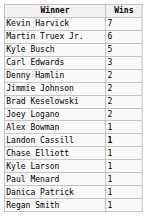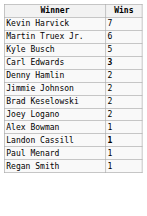 <table class="wikitable" style="font-size:95%">
 <tr>
 <th style="width:150px;">Winner</th>
 <th style="width:50px;">Wins</th>
 </tr>
 <tr>
 <td>Kevin Harvick</td>
 <td>7</td>
 </tr>
 <tr>
 <td>Martin Truex Jr.</td>
 <td>6</td>
 </tr>
 <tr>
 <td>Kyle Busch</td>
 <td>5</td>
 </tr>
 <tr>
 <td>Carl Edwards</td>
-<td>3</td>
+<td><strong>3</strong></td>
 </tr>
 <tr>
 <td>Denny Hamlin</td>
 <td>2</td>
 </tr>
 <tr>
 <td>Jimmie Johnson</td>
 <td>2</td>
 </tr>
 <tr>
 <td>Brad Keselowski</td>
 <td>2</td>
 </tr>
 <tr>
 <td>Joey Logano</td>
 <td>2</td>
 </tr>
 <tr>
 <td>Alex Bowman</td>
 <td>1</td>
 </tr>
 <tr>
 <td>Landon Cassill</td>
 <td><strong>1</strong></td>
 </tr>
 <tr>
-<td>Chase Elliott</td>
-<td>1</td>
-</tr>
-<tr>
-<td>Kyle Larson</td>
-<td>1</td>
-</tr>
-<tr>
 <td>Paul Menard</td>
-<td>1</td>
-</tr>
-<tr>
-<td>Danica Patrick</td>
 <td>1</td>
 </tr>
 <tr>
 <td>Regan Smith</td>
 <td>1</td>
 </tr>
 </table>
